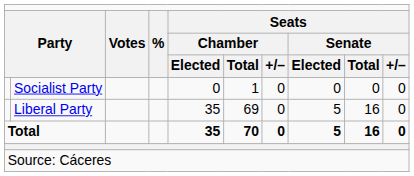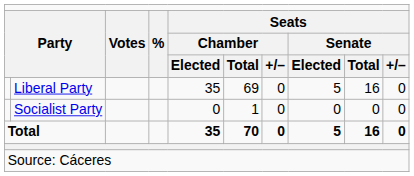 <table class="wikitable sortable" style=text-align:right>
 <tr>
 <td colspan=10> </td>
 </tr>
 <tr>
 <th rowspan=3 colspan=2>Party</th>
 <th rowspan=3>Votes</th>
 <th rowspan=3>%</th>
 <th colspan=6>Seats</th>
 </tr>
 <tr>
 <th colspan=3>Chamber</th>
 <th colspan=3>Senate</th>
 </tr>
 <tr>
 <th>Elected</th>
 <th>Total</th>
 <th>+/–</th>
 <th>Elected</th>
 <th>Total</th>
 <th>+/–</th>
 </tr>
 <tr>
 <td bgcolor=></td>
+<td align=left><a href='#'>Liberal Party</a></td>
+<td></td>
+<td></td>
+<td>35</td>
+<td>69</td>
+<td>0</td>
+<td>5</td>
+<td>16</td>
+<td>0</td>
+</tr>
+<tr>
+<td bgcolor=></td>
 <td align=left><a href='#'>Socialist Party</a></td>
 <td></td>
 <td></td>
 <td>0</td>
 <td>1</td>
 <td>0</td>
 <td>0</td>
 <td>0</td>
-<td>0</td>
-</tr>
-<tr>
-<td bgcolor=></td>
-<td align=left><a href='#'>Liberal Party</a></td>
-<td></td>
-<td></td>
-<td>35</td>
-<td>69</td>
-<td>0</td>
-<td>5</td>
-<td>16</td>
 <td>0</td>
 </tr>
 <tr class=sortbottom>
 <td align=left colspan=2><strong>Total</strong></td>
 <td></td>
 <td></td>
 <td><strong>35</strong></td>
 <td><strong>70</strong></td>
 <td><strong>0</strong></td>
 <td><strong>5</strong></td>
 <td><strong>16</strong></td>
 <td><strong>0</strong></td>
 </tr>
 <tr class=sortbottom>
 <th colspan=10></th>
 </tr>
 <tr class=sortbottom>
 <td align=left colspan=10>Source: Cáceres</td>
 </tr>
 </table>
